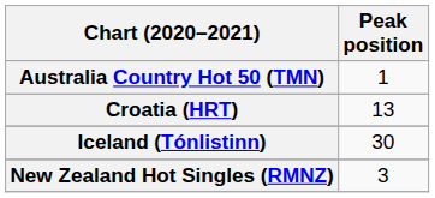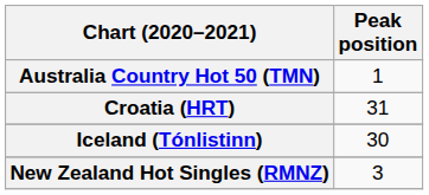 <table class="wikitable sortable plainrowheaders" style="text-align:center">
 <tr>
 <th scope="col">Chart (2020–2021)</th>
 <th scope="col">Peak<br>position</th>
 </tr>
 <tr>
 </tr>
 <tr>
 <th scope="row">Australia <a href='#'>Country Hot 50</a> (<a href='#'>TMN</a>)</th>
 <td>1</td>
 </tr>
 <tr>
 </tr>
 <tr>
 </tr>
 <tr>
 </tr>
 <tr>
 </tr>
 <tr>
 </tr>
 <tr>
 </tr>
 <tr>
 <th scope="row">Croatia (<a href='#'>HRT</a>)</th>
-<td>13</td>
+<td>31</td>
 </tr>
 <tr>
 </tr>
 <tr>
 </tr>
 <tr>
 <th scope="row">Iceland (<a href='#'>Tónlistinn</a>)</th>
 <td>30</td>
 </tr>
 <tr>
 </tr>
 <tr>
 </tr>
 <tr>
 <th scope="row">New Zealand Hot Singles (<a href='#'>RMNZ</a>)</th>
 <td>3</td>
 </tr>
 <tr>
 </tr>
 <tr>
 </tr>
 <tr>
 </tr>
 <tr>
 </tr>
 <tr>
 </tr>
 <tr>
 </tr>
 <tr>
 </tr>
 <tr>
 </tr>
 </table>
